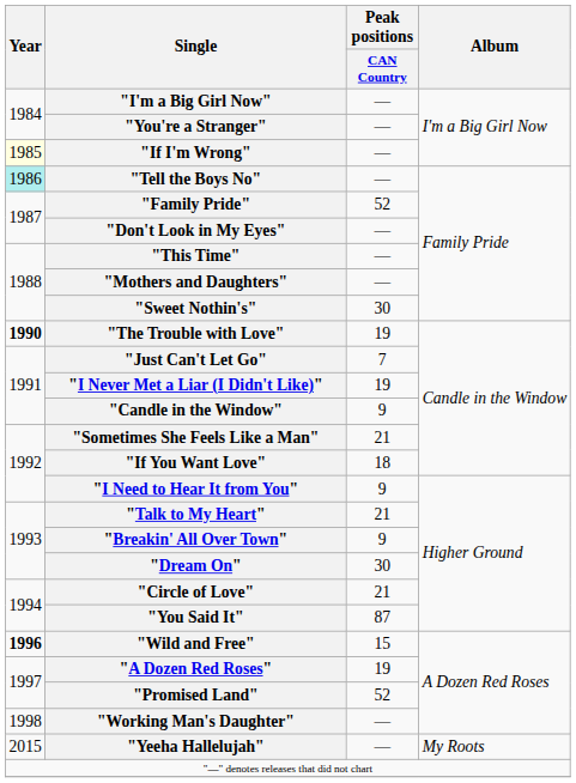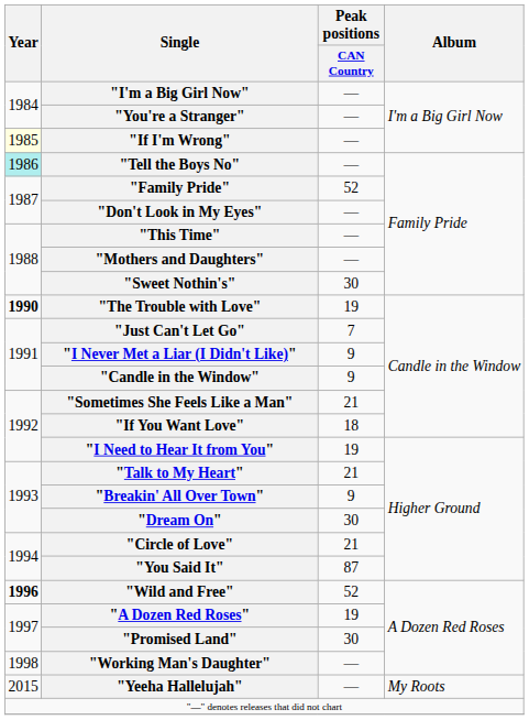 <table class="wikitable plainrowheaders" style="text-align:center;">
 <tr>
 <th rowspan="2">Year</th>
 <th rowspan="2" style="width:18em;">Single</th>
 <th>Peak positions</th>
 <th rowspan="2">Album</th>
 </tr>
 <tr style="font-size:smaller;">
 <th width="65"><a href='#'>CAN Country</a></th>
 </tr>
 <tr>
 <td rowspan="2">1984</td>
 <th scope="row">"I'm a Big Girl Now"</th>
 <td>—</td>
 <td align="left" rowspan="3"><em>I'm a Big Girl Now</em></td>
 </tr>
 <tr>
 <th scope="row">"You're a Stranger"</th>
 <td>—</td>
 </tr>
 <tr>
 <td style="background: lightyellow;">1985</td>
 <th scope="row">"If I'm Wrong"</th>
 <td>—</td>
 </tr>
 <tr>
 <td style="background: paleturquoise;">1986</td>
 <th scope="row">"Tell the Boys No"</th>
 <td>—</td>
 <td align="left" rowspan="6"><em>Family Pride</em></td>
 </tr>
 <tr>
 <td rowspan="2">1987</td>
 <th scope="row">"Family Pride"</th>
 <td>52</td>
 </tr>
 <tr>
 <th scope="row">"Don't Look in My Eyes"</th>
 <td>—</td>
 </tr>
 <tr>
 <td rowspan="3">1988</td>
 <th scope="row">"This Time"</th>
 <td>—</td>
 </tr>
 <tr>
 <th scope="row">"Mothers and Daughters"</th>
 <td>—</td>
 </tr>
 <tr>
 <th scope="row">"Sweet Nothin's"</th>
 <td>30</td>
 </tr>
 <tr>
 <td><strong>1990</strong></td>
 <th scope="row">"The Trouble with Love"</th>
 <td>19</td>
 <td align="left" rowspan="6"><em>Candle in the Window</em></td>
 </tr>
 <tr>
 <td rowspan="3">1991</td>
 <th scope="row">"Just Can't Let Go"</th>
 <td>7</td>
 </tr>
 <tr>
 <th scope="row">"<a href='#'>I Never Met a Liar (I Didn't Like)</a>"</th>
-<td>19</td>
+<td>9</td>
 </tr>
 <tr>
 <th scope="row">"Candle in the Window"</th>
 <td>9</td>
 </tr>
 <tr>
 <td rowspan="3">1992</td>
 <th scope="row">"Sometimes She Feels Like a Man"</th>
 <td>21</td>
 </tr>
 <tr>
 <th scope="row">"If You Want Love"</th>
 <td>18</td>
 </tr>
 <tr>
 <th scope="row">"<a href='#'>I Need to Hear It from You</a>"</th>
-<td>9</td>
+<td>19</td>
 <td align="left" rowspan="6"><em>Higher Ground</em></td>
 </tr>
 <tr>
 <td rowspan="3">1993</td>
 <th scope="row">"<a href='#'>Talk to My Heart</a>"</th>
 <td>21</td>
 </tr>
 <tr>
 <th scope="row">"<a href='#'>Breakin' All Over Town</a>"</th>
 <td>9</td>
 </tr>
 <tr>
 <th scope="row">"<a href='#'>Dream On</a>"</th>
 <td>30</td>
 </tr>
 <tr>
 <td rowspan="2">1994</td>
 <th scope="row">"Circle of Love"</th>
 <td>21</td>
 </tr>
 <tr>
 <th scope="row">"You Said It"</th>
 <td>87</td>
 </tr>
 <tr>
 <td><strong>1996</strong></td>
 <th scope="row">"Wild and Free"</th>
-<td>15</td>
+<td>52</td>
 <td align="left" rowspan="4"><em>A Dozen Red Roses</em></td>
 </tr>
 <tr>
 <td rowspan="2">1997</td>
 <th scope="row">"<a href='#'>A Dozen Red Roses</a>"</th>
 <td>19</td>
 </tr>
 <tr>
 <th scope="row">"Promised Land"</th>
-<td>52</td>
+<td>30</td>
 </tr>
 <tr>
 <td>1998</td>
 <th scope="row">"Working Man's Daughter"</th>
 <td>—</td>
 </tr>
 <tr>
 <td>2015</td>
 <th scope="row">"Yeeha Hallelujah"</th>
 <td>—</td>
 <td align="left"><em>My Roots</em></td>
 </tr>
 <tr>
 <td colspan="4" style="font-size:8pt">"—" denotes releases that did not chart</td>
 </tr>
 <tr>
 </tr>
 </table>
